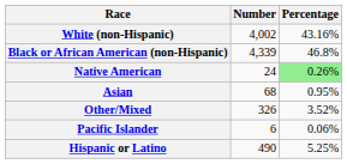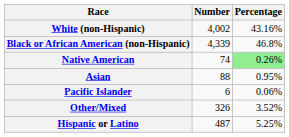 <table class="wikitable" style="text-align:right">
 <tr>
 <th scope="col">Race</th>
 <th scope="col">Number</th>
 <th scope="col">Percentage</th>
 </tr>
 <tr>
 <th scope="row"><a href='#'>White</a> (non-Hispanic)</th>
 <td>4,002</td>
 <td>43.16%</td>
 </tr>
 <tr>
 <th scope="row"><a href='#'>Black or African American</a> (non-Hispanic)</th>
 <td>4,339</td>
 <td>46.8%</td>
 </tr>
 <tr>
 <th scope="row"><a href='#'>Native American</a></th>
-<td>24</td>
+<td>74</td>
 <td style="background: lightgreen;">0.26%</td>
 </tr>
 <tr>
 <th scope="row"><a href='#'>Asian</a></th>
-<td>68</td>
+<td>88</td>
 <td>0.95%</td>
+</tr>
+<tr>
+<th scope="row"><a href='#'>Pacific Islander</a></th>
+<td>6</td>
+<td>0.06%</td>
 </tr>
 <tr>
 <th scope="row"><a href='#'>Other/Mixed</a></th>
 <td>326</td>
 <td>3.52%</td>
 </tr>
 <tr>
-<th scope="row"><a href='#'>Pacific Islander</a></th>
-<td>6</td>
-<td>0.06%</td>
-</tr>
-<tr>
 <th scope="row"><a href='#'>Hispanic</a> or <a href='#'>Latino</a></th>
-<td>490</td>
+<td>487</td>
 <td>5.25%</td>
 </tr>
 </table>
